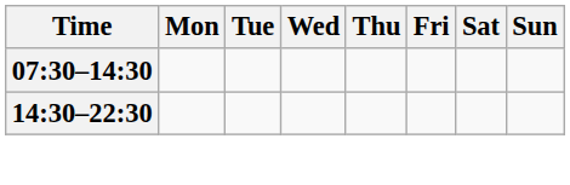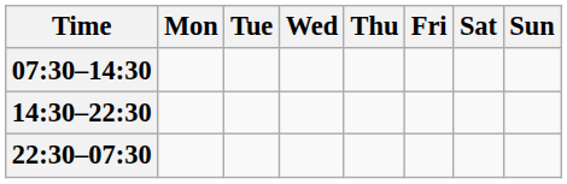 <table class="wikitable">
 <tr>
 <th>Time</th>
 <th>Mon</th>
 <th>Tue</th>
 <th>Wed</th>
 <th>Thu</th>
 <th>Fri</th>
 <th>Sat</th>
 <th>Sun</th>
 </tr>
 <tr>
 <th>07:30–14:30</th>
 <td></td>
 <td></td>
 <td></td>
 <td></td>
 <td></td>
 <td></td>
 <td></td>
 </tr>
 <tr>
 <th>14:30–22:30</th>
 <td></td>
 <td></td>
 <td></td>
 <td></td>
 <td></td>
 <td></td>
 <td></td>
 </tr>
+<tr>
+<th>22:30–07:30</th>
+<td></td>
+<td></td>
+<td></td>
+<td></td>
+<td></td>
+<td></td>
+<td></td>
+</tr>
 </table>
